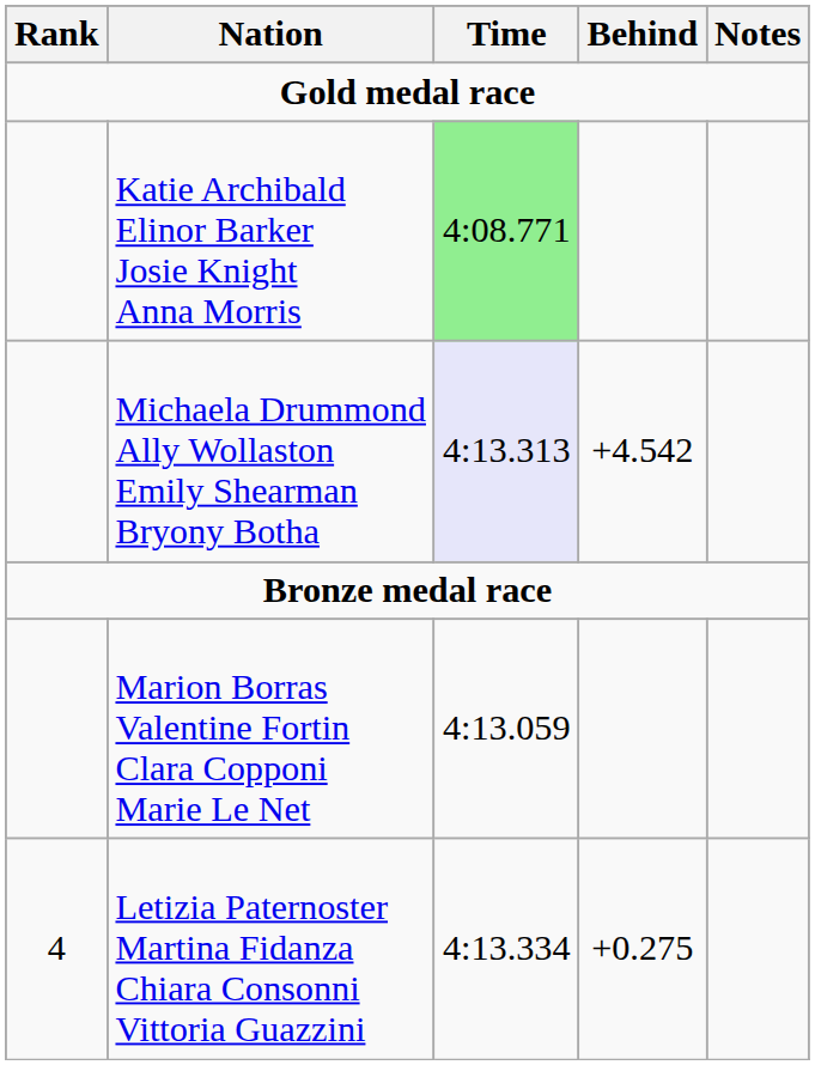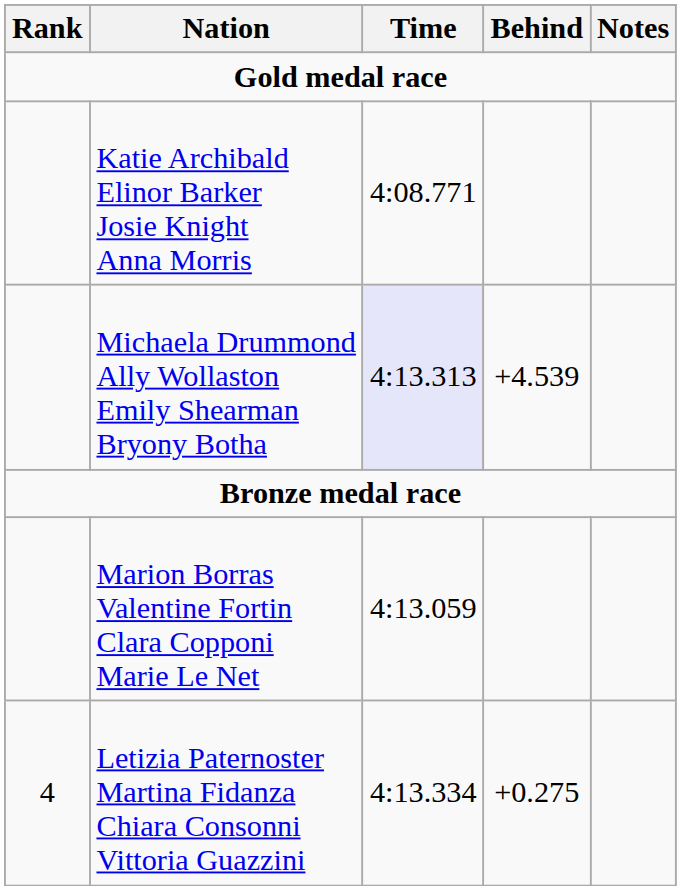 <table class="wikitable" style="text-align:center">
 <tr>
 <th>Rank</th>
 <th>Nation</th>
 <th>Time</th>
 <th>Behind</th>
 <th>Notes</th>
 </tr>
 <tr>
 <td colspan=6><strong>Gold medal race</strong></td>
 </tr>
 <tr>
 <td></td>
 <td align=left><br><a href='#'>Katie Archibald</a><br><a href='#'>Elinor Barker</a><br><a href='#'>Josie Knight</a><br><a href='#'>Anna Morris</a></td>
-<td style="background: lightgreen;">4:08.771</td>
+<td>4:08.771</td>
 <td></td>
 <td></td>
 </tr>
 <tr>
 <td></td>
 <td align=left><br><a href='#'>Michaela Drummond</a><br><a href='#'>Ally Wollaston</a><br><a href='#'>Emily Shearman</a><br><a href='#'>Bryony Botha</a></td>
 <td style="background: lavender;">4:13.313</td>
-<td>+4.542</td>
+<td>+4.539</td>
 <td></td>
 </tr>
 <tr>
 <td colspan=6><strong>Bronze medal race</strong></td>
 </tr>
 <tr>
 <td></td>
 <td align=left><br><a href='#'>Marion Borras</a><br><a href='#'>Valentine Fortin</a><br><a href='#'>Clara Copponi</a><br><a href='#'>Marie Le Net</a></td>
 <td>4:13.059</td>
 <td></td>
 <td></td>
 </tr>
 <tr>
 <td>4</td>
 <td align=left><br><a href='#'>Letizia Paternoster</a><br><a href='#'>Martina Fidanza</a><br><a href='#'>Chiara Consonni</a><br><a href='#'>Vittoria Guazzini</a></td>
 <td>4:13.334</td>
 <td>+0.275</td>
 <td></td>
 </tr>
 </table>
